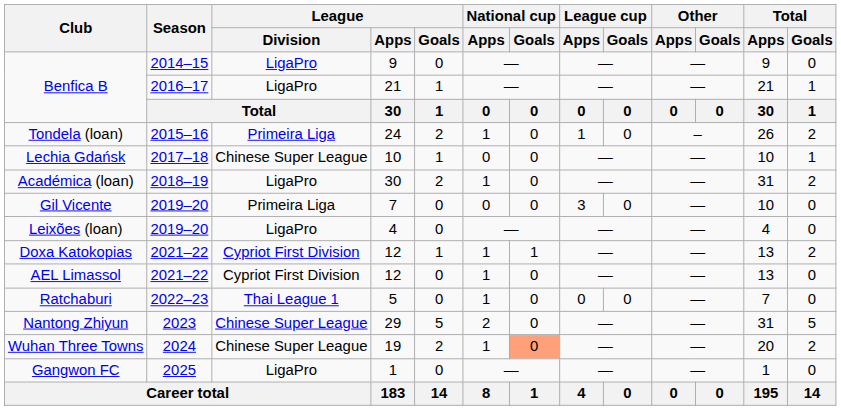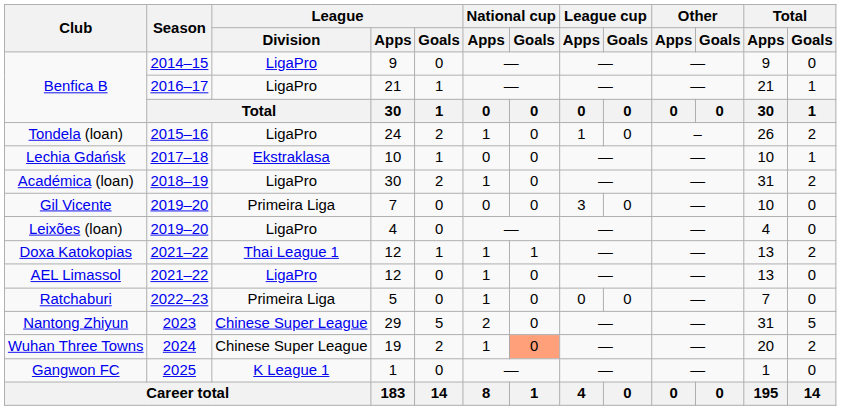 <table class="wikitable" style="text-align: center;">
 <tr>
 <th rowspan="2">Club</th>
 <th rowspan="2">Season</th>
 <th colspan="3">League</th>
 <th colspan="2">National cup</th>
 <th colspan="2">League cup</th>
 <th colspan="2">Other</th>
 <th colspan="2">Total</th>
 </tr>
 <tr>
 <th>Division</th>
 <th>Apps</th>
 <th>Goals</th>
 <th>Apps</th>
 <th>Goals</th>
 <th>Apps</th>
 <th>Goals</th>
 <th>Apps</th>
 <th>Goals</th>
 <th>Apps</th>
 <th>Goals</th>
 </tr>
 <tr>
 <td rowspan="3"><a href='#'>Benfica B</a></td>
 <td><a href='#'>2014–15</a></td>
 <td><a href='#'>LigaPro</a></td>
 <td>9</td>
 <td>0</td>
 <td colspan="2">—</td>
 <td colspan="2">—</td>
 <td colspan="2">—</td>
 <td>9</td>
 <td>0</td>
 </tr>
 <tr>
 <td><a href='#'>2016–17</a></td>
 <td>LigaPro</td>
 <td>21</td>
 <td>1</td>
 <td colspan="2">—</td>
 <td colspan="2">—</td>
 <td colspan="2">—</td>
 <td>21</td>
 <td>1</td>
 </tr>
 <tr>
 <th colspan="2"><strong>Total</strong></th>
 <th>30</th>
 <th>1</th>
 <th>0</th>
 <th>0</th>
 <th>0</th>
 <th>0</th>
 <th>0</th>
 <th>0</th>
 <th>30</th>
 <th>1</th>
 </tr>
 <tr>
 <td><a href='#'>Tondela</a> (loan)</td>
 <td><a href='#'>2015–16</a></td>
-<td><a href='#'>Primeira Liga</a></td>
+<td>LigaPro</td>
 <td>24</td>
 <td>2</td>
 <td>1</td>
 <td>0</td>
 <td>1</td>
 <td>0</td>
 <td colspan="2">–</td>
 <td>26</td>
 <td>2</td>
 </tr>
 <tr>
 <td><a href='#'>Lechia Gdańsk</a></td>
 <td><a href='#'>2017–18</a></td>
-<td>Chinese Super League</td>
+<td><a href='#'>Ekstraklasa</a></td>
 <td>10</td>
 <td>1</td>
 <td>0</td>
 <td>0</td>
 <td colspan="2">—</td>
 <td colspan="2">—</td>
 <td>10</td>
 <td>1</td>
 </tr>
 <tr>
 <td><a href='#'>Académica</a> (loan)</td>
 <td><a href='#'>2018–19</a></td>
 <td>LigaPro</td>
 <td>30</td>
 <td>2</td>
 <td>1</td>
 <td>0</td>
 <td colspan="2">—</td>
 <td colspan="2">—</td>
 <td>31</td>
 <td>2</td>
 </tr>
 <tr>
 <td><a href='#'>Gil Vicente</a></td>
 <td><a href='#'>2019–20</a></td>
 <td>Primeira Liga</td>
 <td>7</td>
 <td>0</td>
 <td>0</td>
 <td>0</td>
 <td>3</td>
 <td>0</td>
 <td colspan="2">—</td>
 <td>10</td>
 <td>0</td>
 </tr>
 <tr>
 <td><a href='#'>Leixões</a> (loan)</td>
 <td><a href='#'>2019–20</a></td>
 <td>LigaPro</td>
 <td>4</td>
 <td>0</td>
 <td colspan="2">—</td>
 <td colspan="2">—</td>
 <td colspan="2">—</td>
 <td>4</td>
 <td>0</td>
 </tr>
 <tr>
 <td><a href='#'>Doxa Katokopias</a></td>
 <td><a href='#'>2021–22</a></td>
-<td><a href='#'>Cypriot First Division</a></td>
+<td><a href='#'>Thai League 1</a></td>
 <td>12</td>
 <td>1</td>
 <td>1</td>
 <td>1</td>
 <td colspan="2">—</td>
 <td colspan="2">—</td>
 <td>13</td>
 <td>2</td>
 </tr>
 <tr>
 <td><a href='#'>AEL Limassol</a></td>
 <td><a href='#'>2021–22</a></td>
-<td>Cypriot First Division</td>
+<td><a href='#'>LigaPro</a></td>
 <td>12</td>
 <td>0</td>
 <td>1</td>
 <td>0</td>
 <td colspan="2">—</td>
 <td colspan="2">—</td>
 <td>13</td>
 <td>0</td>
 </tr>
 <tr>
 <td><a href='#'>Ratchaburi</a></td>
 <td><a href='#'>2022–23</a></td>
-<td><a href='#'>Thai League 1</a></td>
+<td>Primeira Liga</td>
 <td>5</td>
 <td>0</td>
 <td>1</td>
 <td>0</td>
 <td>0</td>
 <td>0</td>
 <td colspan="2">—</td>
 <td>7</td>
 <td>0</td>
 </tr>
 <tr>
 <td><a href='#'>Nantong Zhiyun</a></td>
 <td><a href='#'>2023</a></td>
 <td><a href='#'>Chinese Super League</a></td>
 <td>29</td>
 <td>5</td>
 <td>2</td>
 <td>0</td>
 <td colspan="2">—</td>
 <td colspan="2">—</td>
 <td>31</td>
 <td>5</td>
 </tr>
 <tr>
 <td><a href='#'>Wuhan Three Towns</a></td>
 <td><a href='#'>2024</a></td>
 <td>Chinese Super League</td>
 <td>19</td>
 <td>2</td>
 <td>1</td>
 <td style="background: lightsalmon;">0</td>
 <td colspan="2">—</td>
 <td colspan="2">—</td>
 <td>20</td>
 <td>2</td>
 </tr>
 <tr>
 <td><a href='#'>Gangwon FC</a></td>
 <td><a href='#'>2025</a></td>
-<td>LigaPro</td>
+<td><a href='#'>K League 1</a></td>
 <td>1</td>
 <td>0</td>
 <td colspan="2">—</td>
 <td colspan="2">—</td>
 <td colspan="2">—</td>
 <td>1</td>
 <td>0</td>
 </tr>
 <tr>
 <th colspan="3"><strong>Career total</strong></th>
 <th>183</th>
 <th>14</th>
 <th>8</th>
 <th>1</th>
 <th>4</th>
 <th>0</th>
 <th>0</th>
 <th>0</th>
 <th>195</th>
 <th>14</th>
 </tr>
 </table>
